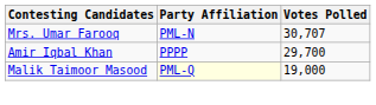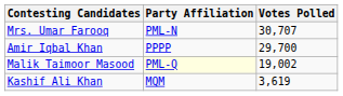 <table class="wikitable sortable">
 <tr>
 <th>Contesting Candidates</th>
 <th>Party Affiliation</th>
 <th>Votes Polled</th>
 </tr>
 <tr>
 <td><a href='#'>Mrs. Umar Farooq</a></td>
 <td><a href='#'>PML-N</a></td>
 <td>30,707</td>
 </tr>
 <tr>
 <td><a href='#'>Amir Iqbal Khan</a></td>
 <td><a href='#'>PPPP</a></td>
 <td>29,700</td>
 </tr>
 <tr>
 <td><a href='#'>Malik Taimoor Masood</a></td>
 <td style="background: lightyellow;"><a href='#'>PML-Q</a></td>
-<td>19,000</td>
+<td>19,002</td>
+</tr>
+<tr>
+<td><a href='#'>Kashif Ali Khan</a></td>
+<td><a href='#'>MQM</a></td>
+<td>3,619</td>
 </tr>
 </table>
